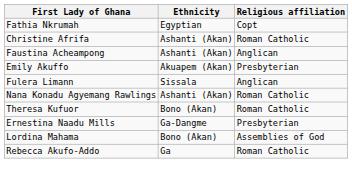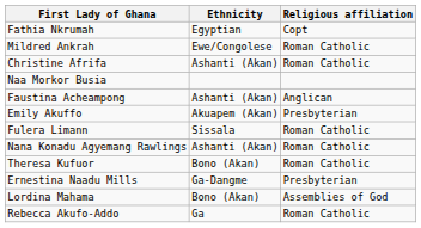 <table class="wikitable">
 <tr>
 <th>First Lady of Ghana</th>
 <th>Ethnicity</th>
 <th>Religious affiliation</th>
 </tr>
 <tr>
 <td>Fathia Nkrumah</td>
 <td>Egyptian</td>
 <td>Copt</td>
 </tr>
 <tr>
+<td>Mildred Ankrah</td>
+<td>Ewe/Congolese</td>
+<td>Roman Catholic</td>
+</tr>
+<tr>
 <td>Christine Afrifa</td>
 <td>Ashanti (Akan)</td>
 <td>Roman Catholic</td>
+</tr>
+<tr>
+<td>Naa Morkor Busia</td>
+<td></td>
+<td></td>
 </tr>
 <tr>
 <td>Faustina Acheampong</td>
 <td>Ashanti (Akan)</td>
 <td>Anglican</td>
 </tr>
 <tr>
 <td>Emily Akuffo</td>
 <td>Akuapem (Akan)</td>
 <td>Presbyterian</td>
 </tr>
 <tr>
 <td>Fulera Limann</td>
 <td>Sissala</td>
-<td>Anglican</td>
+<td>Roman Catholic</td>
 </tr>
 <tr>
 <td>Nana Konadu Agyemang Rawlings</td>
 <td>Ashanti (Akan)</td>
 <td>Roman Catholic</td>
 </tr>
 <tr>
 <td>Theresa Kufuor</td>
 <td>Bono (Akan)</td>
 <td>Roman Catholic</td>
 </tr>
 <tr>
 <td>Ernestina Naadu Mills</td>
 <td>Ga-Dangme</td>
 <td>Presbyterian</td>
 </tr>
 <tr>
 <td>Lordina Mahama</td>
 <td>Bono (Akan)</td>
 <td>Assemblies of God</td>
 </tr>
 <tr>
 <td>Rebecca Akufo-Addo</td>
 <td>Ga</td>
 <td>Roman Catholic</td>
 </tr>
 </table>
